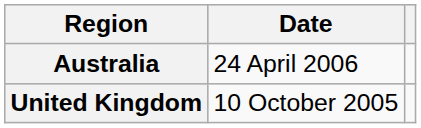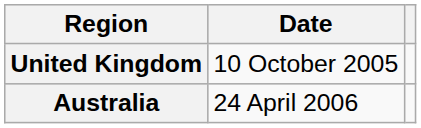 <table class="wikitable plainrowheaders">
 <tr>
 <th>Region</th>
 <th>Date</th>
 <th></th>
 </tr>
 <tr>
+<th scope="row">United Kingdom</th>
+<td>10 October 2005</td>
+<td></td>
+</tr>
+<tr>
 <th scope="row">Australia</th>
 <td>24 April 2006</td>
 <td></td>
 </tr>
-<tr>
-<th scope="row">United Kingdom</th>
-<td>10 October 2005</td>
-<td></td>
-</tr>
 </table>
